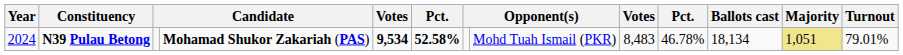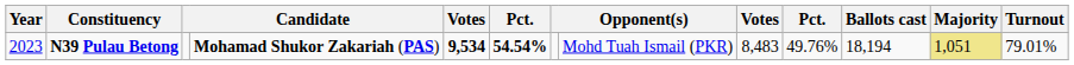 <table class="wikitable" style="margin:0.5em ; font-size:95%">
 <tr>
 <th>Year</th>
 <th>Constituency</th>
 <th colspan="2">Candidate</th>
 <th>Votes</th>
 <th>Pct.</th>
 <th colspan="2">Opponent(s)</th>
 <th>Votes</th>
 <th>Pct.</th>
 <th>Ballots cast</th>
 <th>Majority</th>
 <th>Turnout</th>
 </tr>
 <tr>
-<td><a href='#'>2024</a></td>
+<td><a href='#'>2023</a></td>
 <td><strong>N39 <a href='#'>Pulau Betong</a></strong></td>
 <td bgcolor=></td>
 <td><strong>Mohamad Shukor Zakariah</strong> (<a href='#'><strong>PAS</strong></a>)</td>
 <td align=right><strong>9,534</strong></td>
-<td><strong>52.58%</strong></td>
+<td><strong>54.54%</strong></td>
 <td></td>
 <td><a href='#'>Mohd Tuah Ismail</a> (<a href='#'>PKR</a>)</td>
 <td align=right>8,483</td>
-<td>46.78%</td>
-<td>18,134</td>
+<td>49.76%</td>
+<td>18,194</td>
 <td style="background: khaki;">1,051</td>
 <td>79.01%</td>
 </tr>
 </table>
